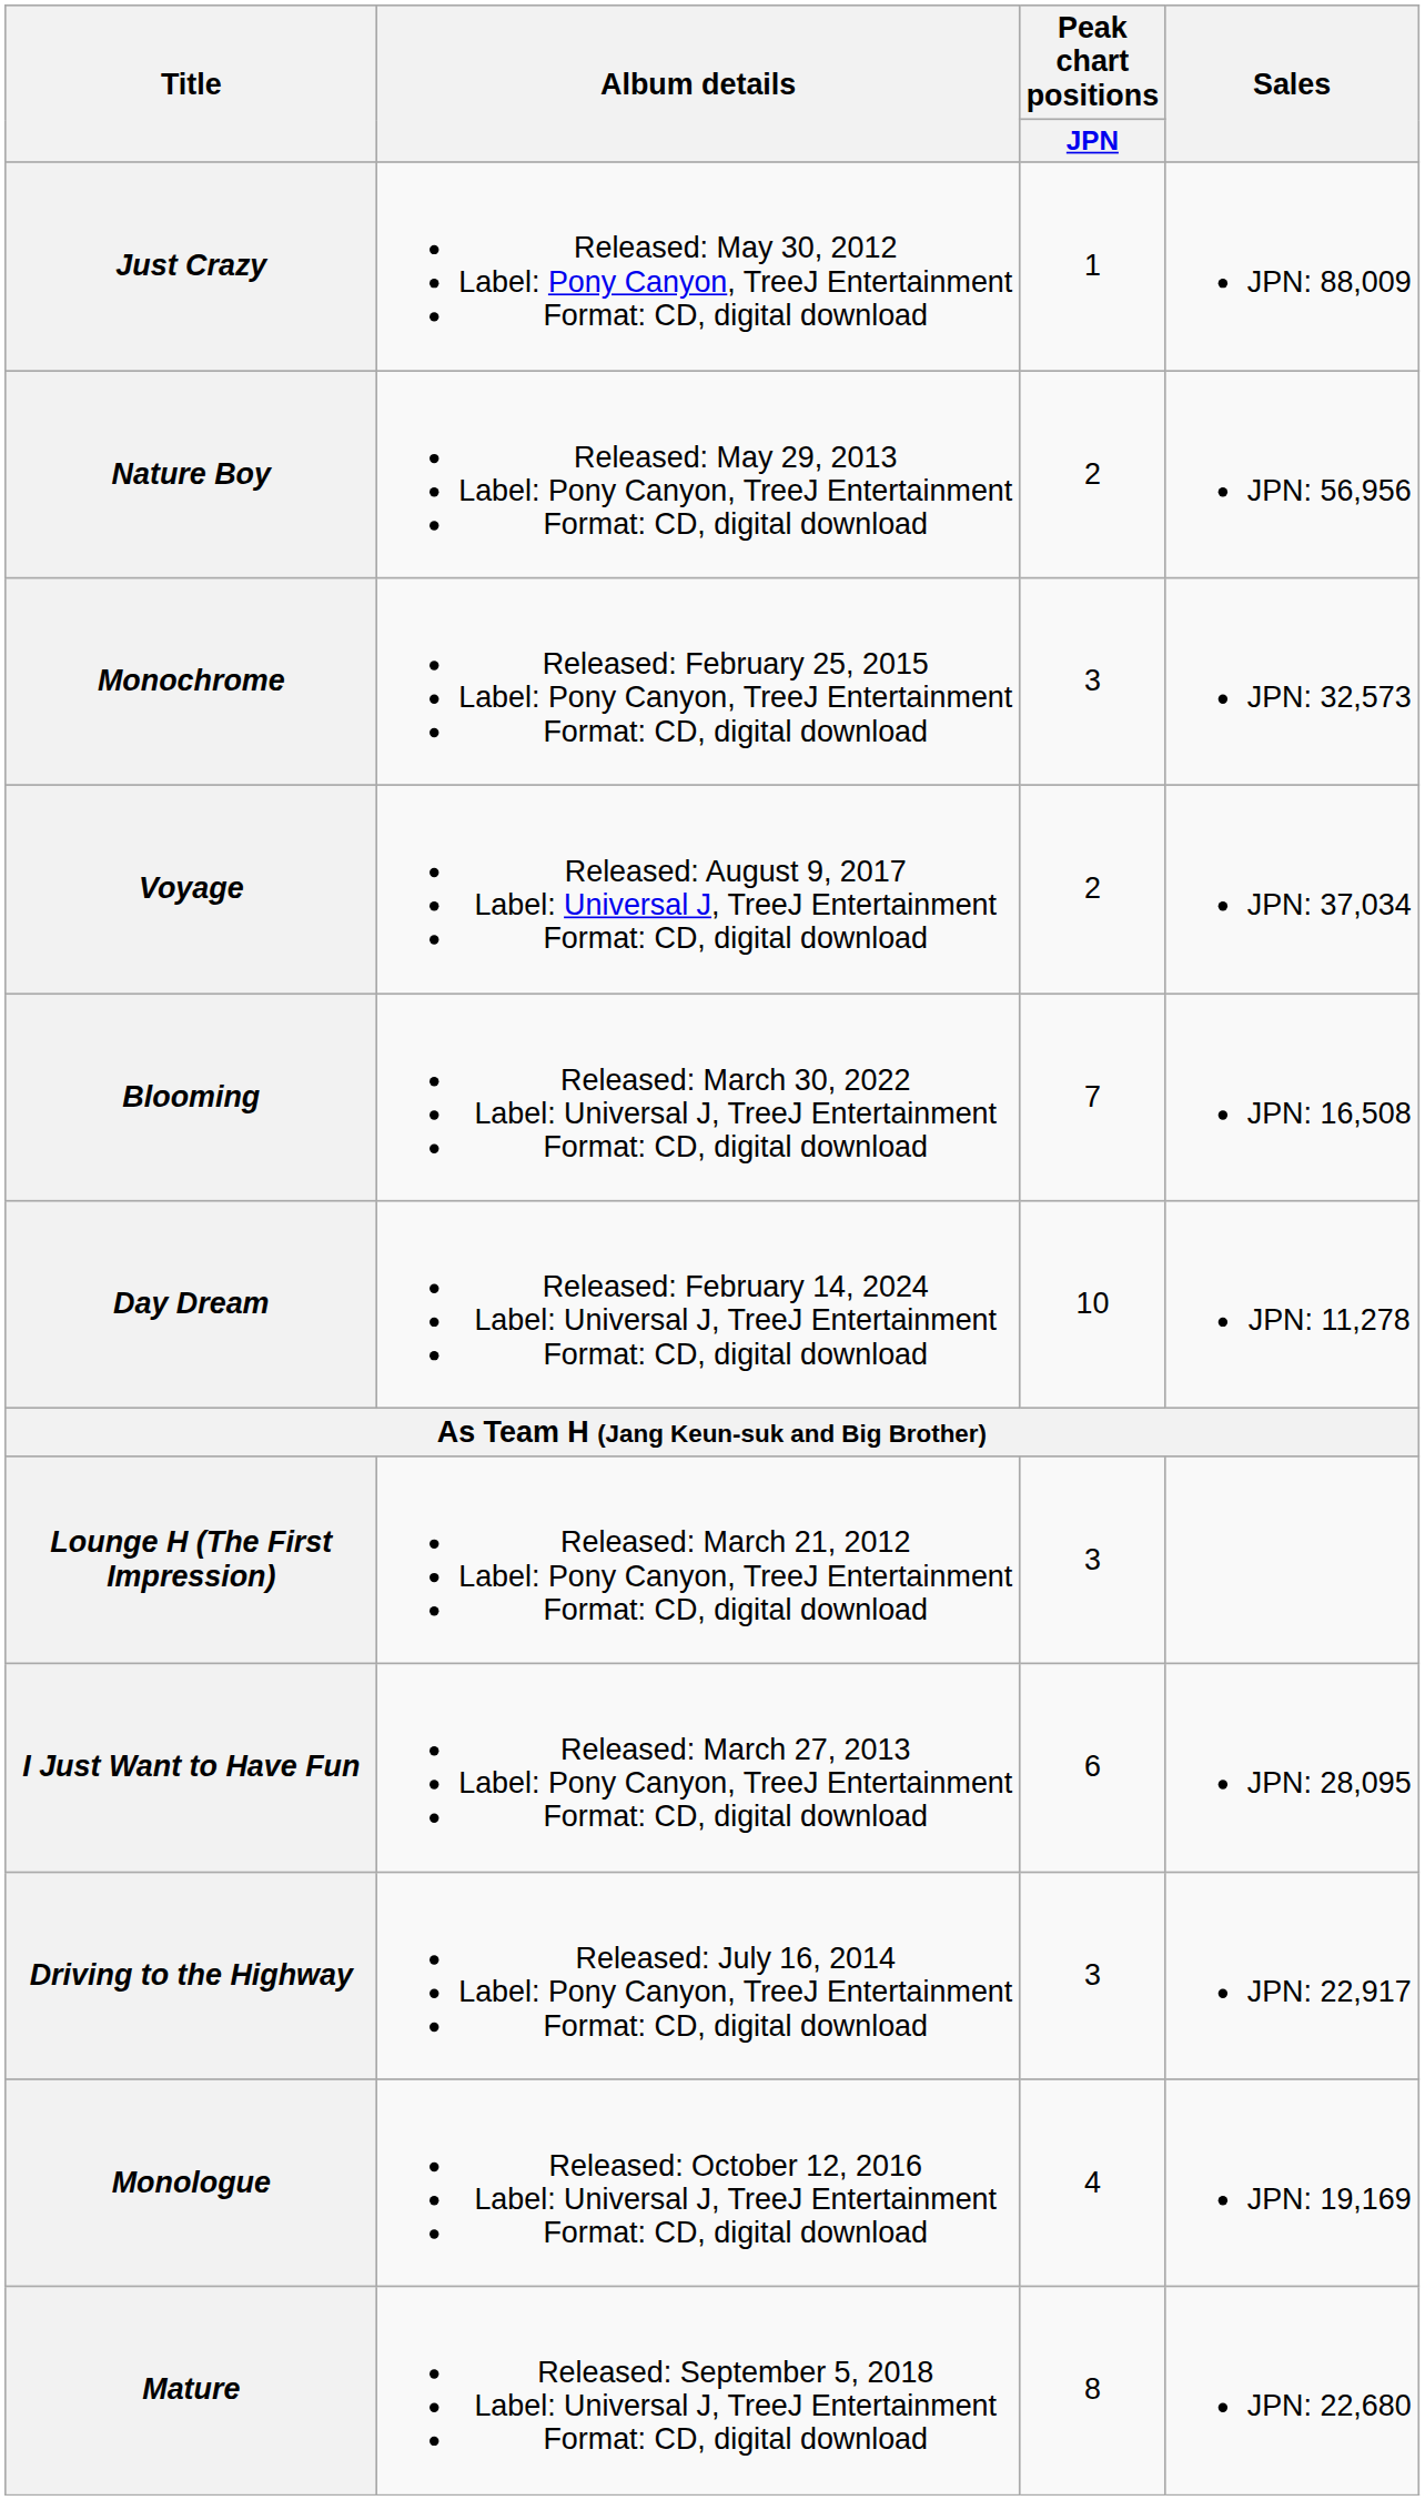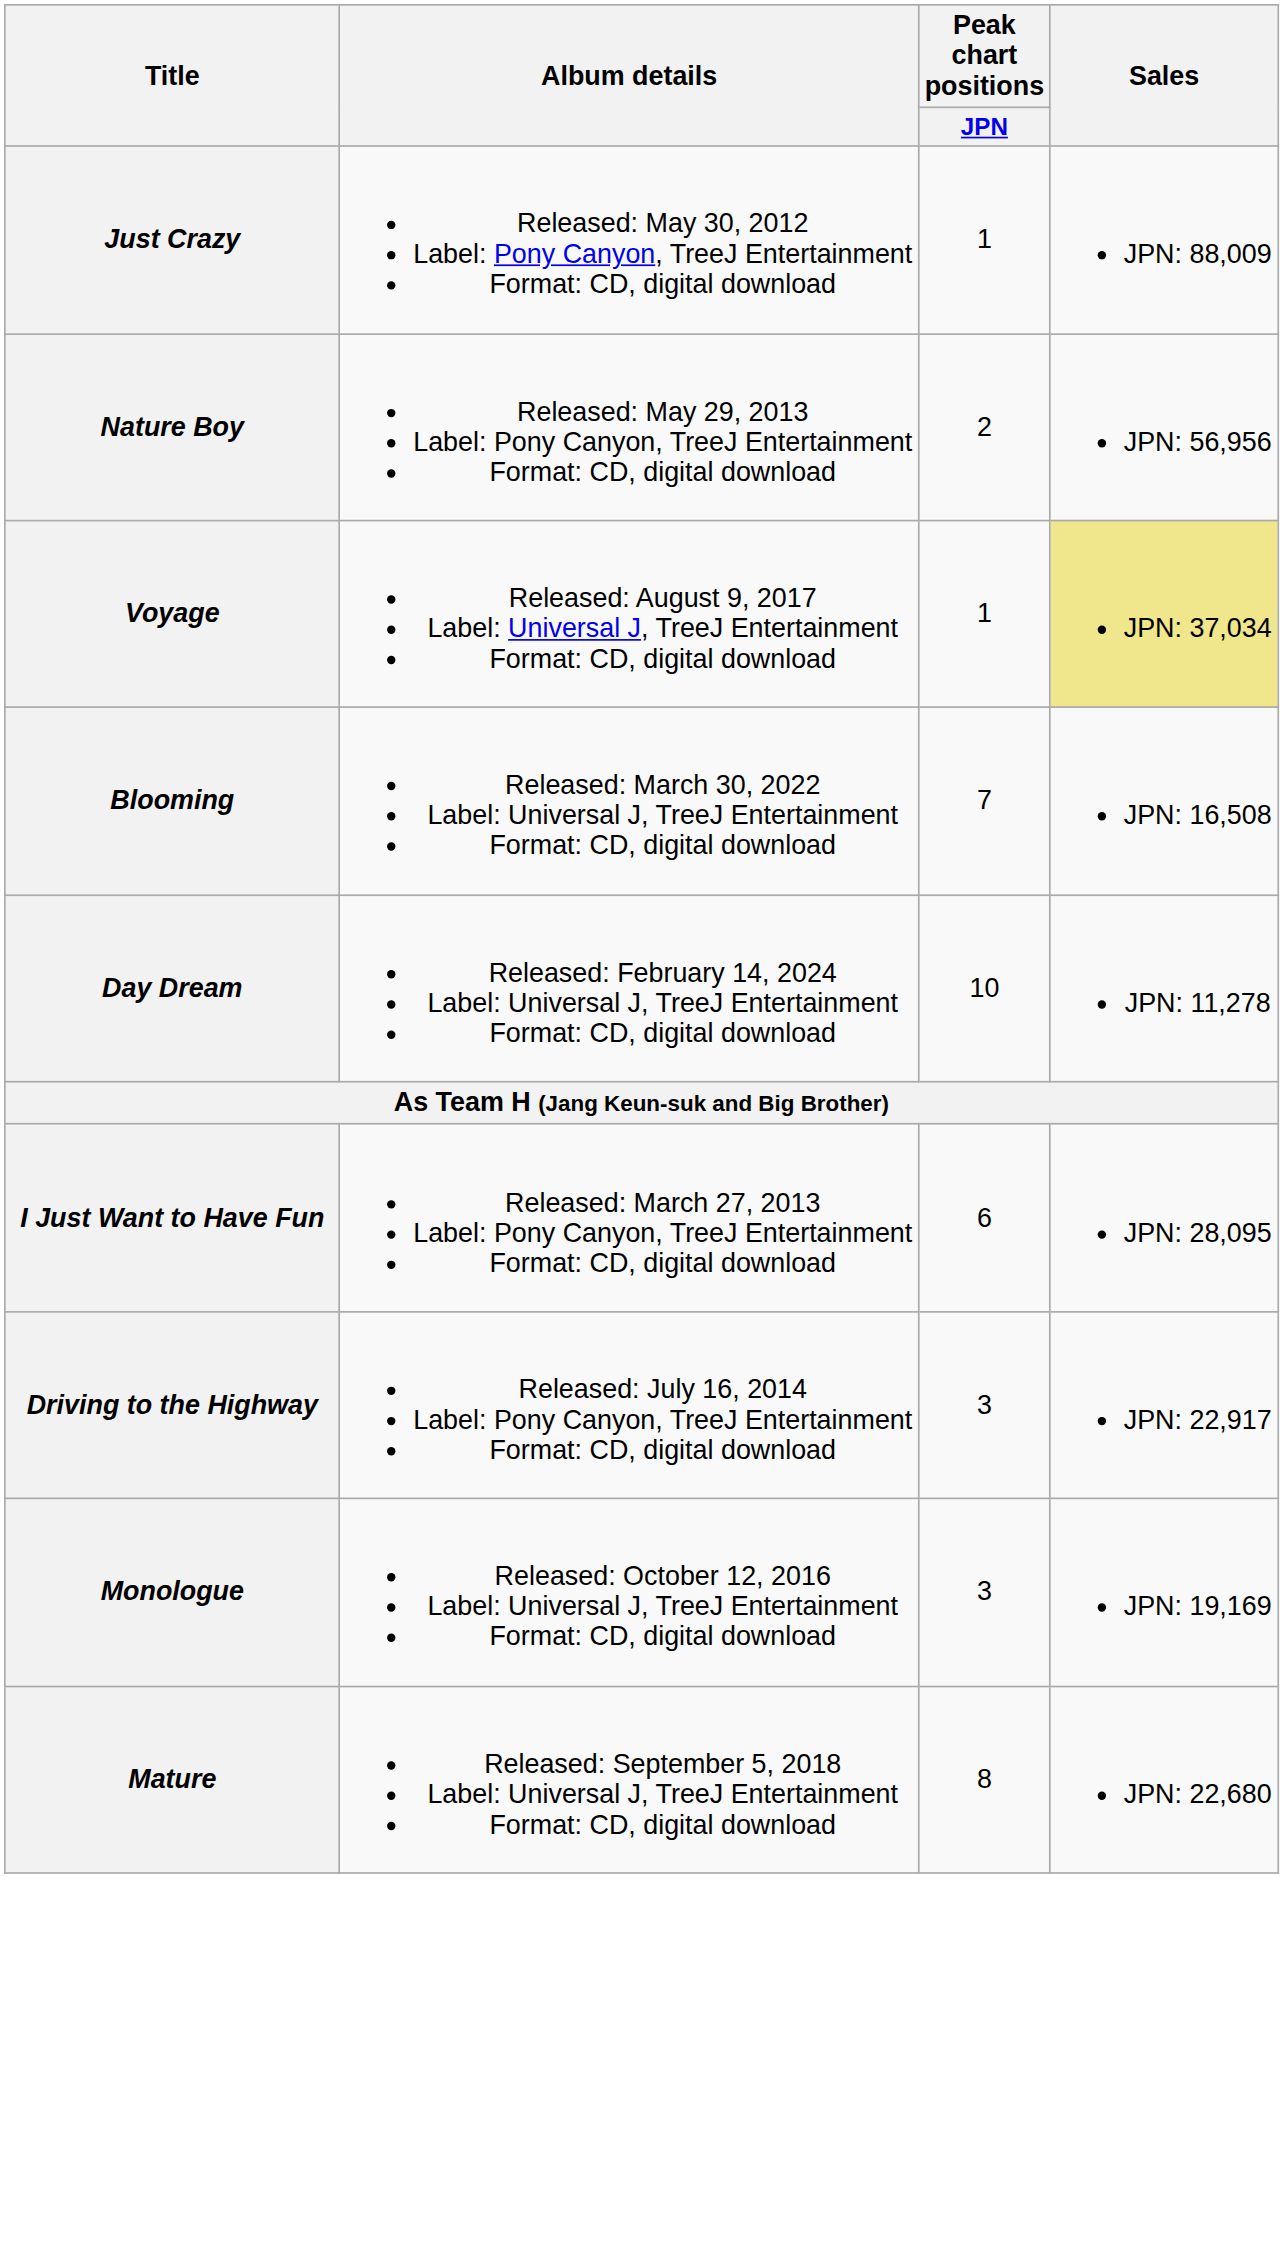 <table class="wikitable plainrowheaders" style="text-align:center;">
 <tr>
 <th scope="col" rowspan="2" style="width:12em;">Title</th>
 <th scope="col" rowspan="2">Album details</th>
 <th scope="col" colspan="1">Peak chart positions</th>
 <th scope="col" rowspan="2">Sales</th>
 </tr>
 <tr>
 <th scope="col" style="width:3em;font-size:90%;"><a href='#'>JPN</a><br></th>
 </tr>
 <tr>
 <th scope="row"><em>Just Crazy</em></th>
 <td><br><ul><li>Released: May 30, 2012</li><li>Label: <a href='#'>Pony Canyon</a>, TreeJ Entertainment</li><li>Format: CD, digital download</li></ul></td>
 <td>1</td>
 <td><br><ul><li>JPN: 88,009</li></ul></td>
 </tr>
 <tr>
 <th scope="row"><em>Nature Boy</em></th>
 <td><br><ul><li>Released: May 29, 2013</li><li>Label: Pony Canyon, TreeJ Entertainment</li><li>Format: CD, digital download</li></ul></td>
 <td>2</td>
 <td><br><ul><li>JPN: 56,956</li></ul></td>
 </tr>
 <tr>
-<th scope="row"><em>Monochrome</em></th>
-<td><br><ul><li>Released: February 25, 2015</li><li>Label: Pony Canyon, TreeJ Entertainment</li><li>Format: CD, digital download</li></ul></td>
-<td>3</td>
-<td><br><ul><li>JPN: 32,573</li></ul></td>
-</tr>
-<tr>
 <th scope="row"><em>Voyage</em></th>
 <td><br><ul><li>Released: August 9, 2017</li><li>Label: <a href='#'>Universal J</a>, TreeJ Entertainment</li><li>Format: CD, digital download</li></ul></td>
-<td>2</td>
-<td><br><ul><li>JPN: 37,034</li></ul></td>
+<td>1</td>
+<td style="background: khaki;"><br><ul><li>JPN: 37,034</li></ul></td>
 </tr>
 <tr>
 <th scope="row"><em>Blooming</em></th>
 <td><br><ul><li>Released: March 30, 2022</li><li>Label: Universal J, TreeJ Entertainment</li><li>Format: CD, digital download</li></ul></td>
 <td>7</td>
 <td><br><ul><li>JPN: 16,508</li></ul></td>
 </tr>
 <tr>
 <th scope="row"><em>Day Dream</em></th>
 <td><br><ul><li>Released: February 14, 2024</li><li>Label: Universal J, TreeJ Entertainment</li><li>Format: CD, digital download</li></ul></td>
 <td>10</td>
 <td><br><ul><li>JPN: 11,278</li></ul></td>
 </tr>
 <tr>
 <th colspan="4">As Team H <small>(Jang Keun-suk and Big Brother)</small></th>
 </tr>
 <tr>
-<th scope="row"><em>Lounge H (The First Impression)</em></th>
-<td><br><ul><li>Released: March 21, 2012</li><li>Label: Pony Canyon, TreeJ Entertainment</li><li>Format: CD, digital download</li></ul></td>
-<td>3</td>
-<td></td>
-</tr>
-<tr>
 <th scope="row"><em>I Just Want to Have Fun</em></th>
 <td><br><ul><li>Released: March 27, 2013</li><li>Label: Pony Canyon, TreeJ Entertainment</li><li>Format: CD, digital download</li></ul></td>
 <td>6</td>
 <td><br><ul><li>JPN: 28,095</li></ul></td>
 </tr>
 <tr>
 <th scope="row"><em>Driving to the Highway</em></th>
 <td><br><ul><li>Released: July 16, 2014</li><li>Label: Pony Canyon, TreeJ Entertainment</li><li>Format: CD, digital download</li></ul></td>
 <td>3</td>
 <td><br><ul><li>JPN: 22,917</li></ul></td>
 </tr>
 <tr>
 <th scope="row"><em>Monologue</em></th>
 <td><br><ul><li>Released: October 12, 2016</li><li>Label: Universal J, TreeJ Entertainment</li><li>Format: CD, digital download</li></ul></td>
-<td>4</td>
+<td>3</td>
 <td><br><ul><li>JPN: 19,169</li></ul></td>
 </tr>
 <tr>
 <th scope="row"><em>Mature</em></th>
 <td><br><ul><li>Released: September 5, 2018</li><li>Label: Universal J, TreeJ Entertainment</li><li>Format: CD, digital download</li></ul></td>
 <td>8</td>
 <td><br><ul><li>JPN: 22,680</li></ul></td>
 </tr>
 </table>
